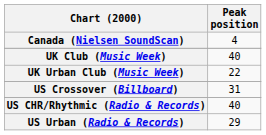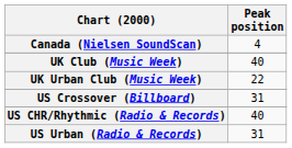 <table class="wikitable sortable plainrowheaders" style="text-align:center">
 <tr>
 <th scope="col">Chart (2000)</th>
 <th scope="col">Peak<br>position</th>
 </tr>
 <tr>
 <th scope="row">Canada (<a href='#'>Nielsen SoundScan</a>)</th>
 <td>4</td>
 </tr>
 <tr>
 </tr>
 <tr>
 </tr>
 <tr>
 <th scope="row">UK Club (<em><a href='#'>Music Week</a></em>)<br></th>
 <td>40</td>
 </tr>
 <tr>
 <th scope="row">UK Urban Club (<em><a href='#'>Music Week</a></em>)<br></th>
 <td>22</td>
 </tr>
 <tr>
 </tr>
 <tr>
 <th scope="row">US Crossover (<em><a href='#'>Billboard</a></em>)</th>
 <td>31</td>
 </tr>
 <tr>
 </tr>
 <tr>
 <th scope="row">US CHR/Rhythmic (<em><a href='#'>Radio & Records</a></em>)</th>
 <td>40</td>
 </tr>
 <tr>
 <th scope="row">US Urban (<em><a href='#'>Radio & Records</a></em>)</th>
-<td>29</td>
+<td>31</td>
 </tr>
 </table>
